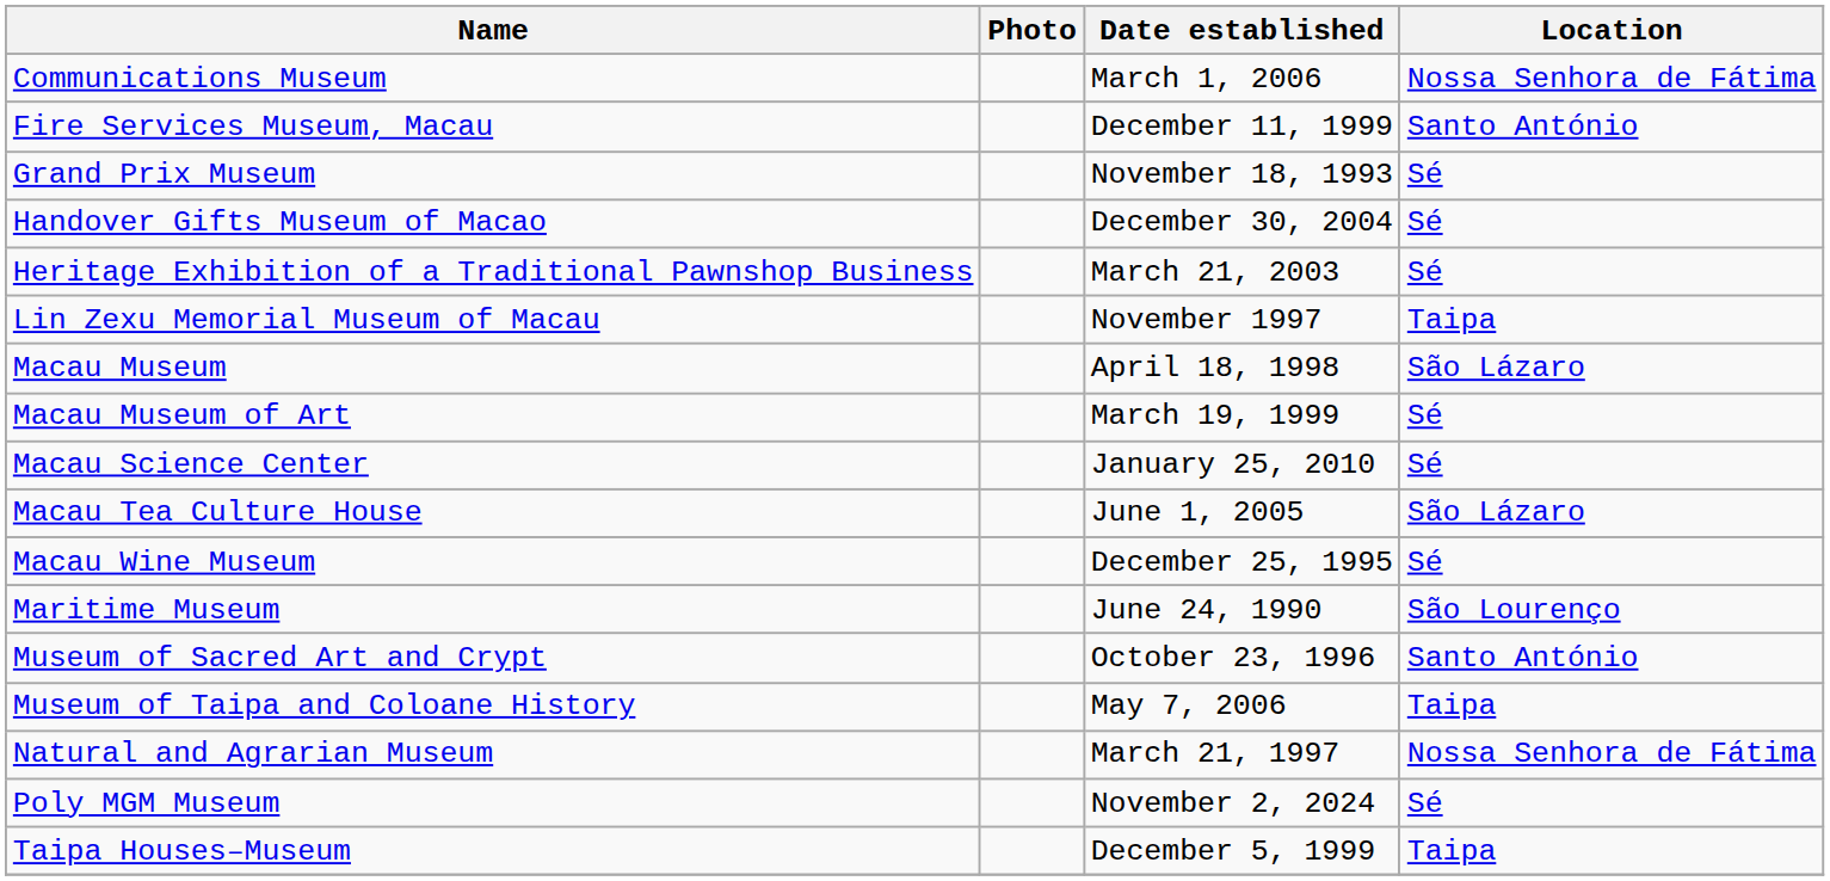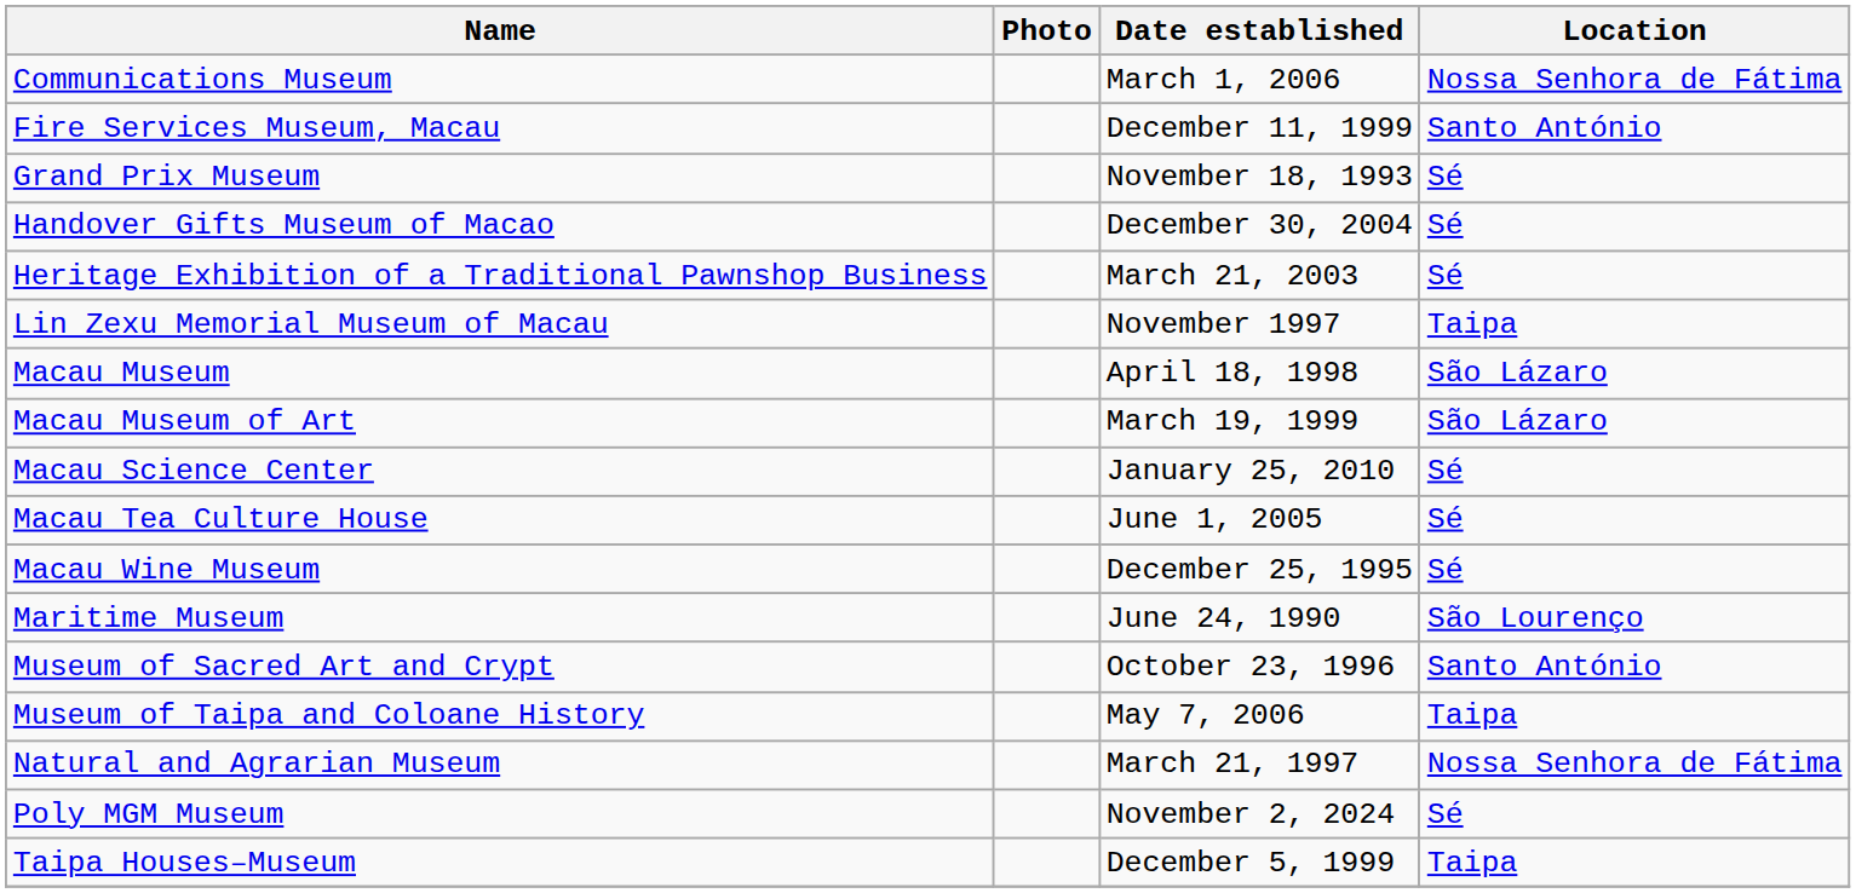 <table class="wikitable sortable">
 <tr>
 <th>Name</th>
 <th>Photo</th>
 <th>Date established</th>
 <th>Location</th>
 </tr>
 <tr>
 <td><a href='#'>Communications Museum</a></td>
 <td></td>
 <td>March 1, 2006</td>
 <td><a href='#'>Nossa Senhora de Fátima</a></td>
 </tr>
 <tr>
 <td><a href='#'>Fire Services Museum, Macau</a></td>
 <td></td>
 <td>December 11, 1999</td>
 <td><a href='#'>Santo António</a></td>
 </tr>
 <tr>
 <td><a href='#'>Grand Prix Museum</a></td>
 <td></td>
 <td>November 18, 1993</td>
 <td><a href='#'>Sé</a></td>
 </tr>
 <tr>
 <td><a href='#'>Handover Gifts Museum of Macao</a></td>
 <td></td>
 <td>December 30, 2004</td>
 <td><a href='#'>Sé</a></td>
 </tr>
 <tr>
 <td><a href='#'>Heritage Exhibition of a Traditional Pawnshop Business</a></td>
 <td></td>
 <td>March 21, 2003</td>
 <td><a href='#'>Sé</a></td>
 </tr>
 <tr>
 <td><a href='#'>Lin Zexu Memorial Museum of Macau</a></td>
 <td></td>
 <td>November 1997</td>
 <td><a href='#'>Taipa</a></td>
 </tr>
 <tr>
 <td><a href='#'>Macau Museum</a></td>
 <td></td>
 <td>April 18, 1998</td>
 <td><a href='#'>São Lázaro</a></td>
 </tr>
 <tr>
 <td><a href='#'>Macau Museum of Art</a></td>
 <td></td>
 <td>March 19, 1999</td>
-<td><a href='#'>Sé</a></td>
+<td><a href='#'>São Lázaro</a></td>
 </tr>
 <tr>
 <td><a href='#'>Macau Science Center</a></td>
 <td></td>
 <td>January 25, 2010</td>
 <td><a href='#'>Sé</a></td>
 </tr>
 <tr>
 <td><a href='#'>Macau Tea Culture House</a></td>
 <td></td>
 <td>June 1, 2005</td>
-<td><a href='#'>São Lázaro</a></td>
+<td><a href='#'>Sé</a></td>
 </tr>
 <tr>
 <td><a href='#'>Macau Wine Museum</a></td>
 <td></td>
 <td>December 25, 1995</td>
 <td><a href='#'>Sé</a></td>
 </tr>
 <tr>
 <td><a href='#'>Maritime Museum</a></td>
 <td></td>
 <td>June 24, 1990</td>
 <td><a href='#'>São Lourenço</a></td>
 </tr>
 <tr>
 <td><a href='#'>Museum of Sacred Art and Crypt</a></td>
 <td></td>
 <td>October 23, 1996</td>
 <td><a href='#'>Santo António</a></td>
 </tr>
 <tr>
 <td><a href='#'>Museum of Taipa and Coloane History</a></td>
 <td></td>
 <td>May 7, 2006</td>
 <td><a href='#'>Taipa</a></td>
 </tr>
 <tr>
 <td><a href='#'>Natural and Agrarian Museum</a></td>
 <td></td>
 <td>March 21, 1997</td>
 <td><a href='#'>Nossa Senhora de Fátima</a></td>
 </tr>
 <tr>
 <td><a href='#'>Poly MGM Museum</a></td>
 <td></td>
 <td>November 2, 2024</td>
 <td><a href='#'>Sé</a></td>
 </tr>
 <tr>
 <td><a href='#'>Taipa Houses–Museum</a></td>
 <td></td>
 <td>December 5, 1999</td>
 <td><a href='#'>Taipa</a></td>
 </tr>
 <tr>
 </tr>
 </table>
